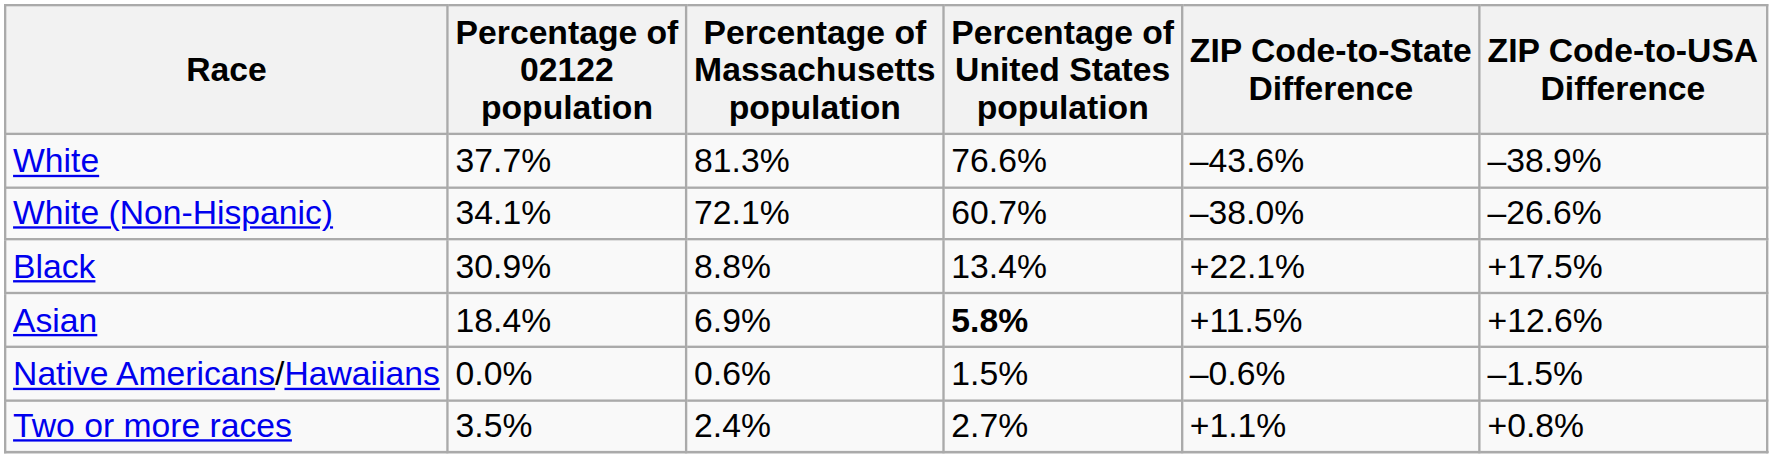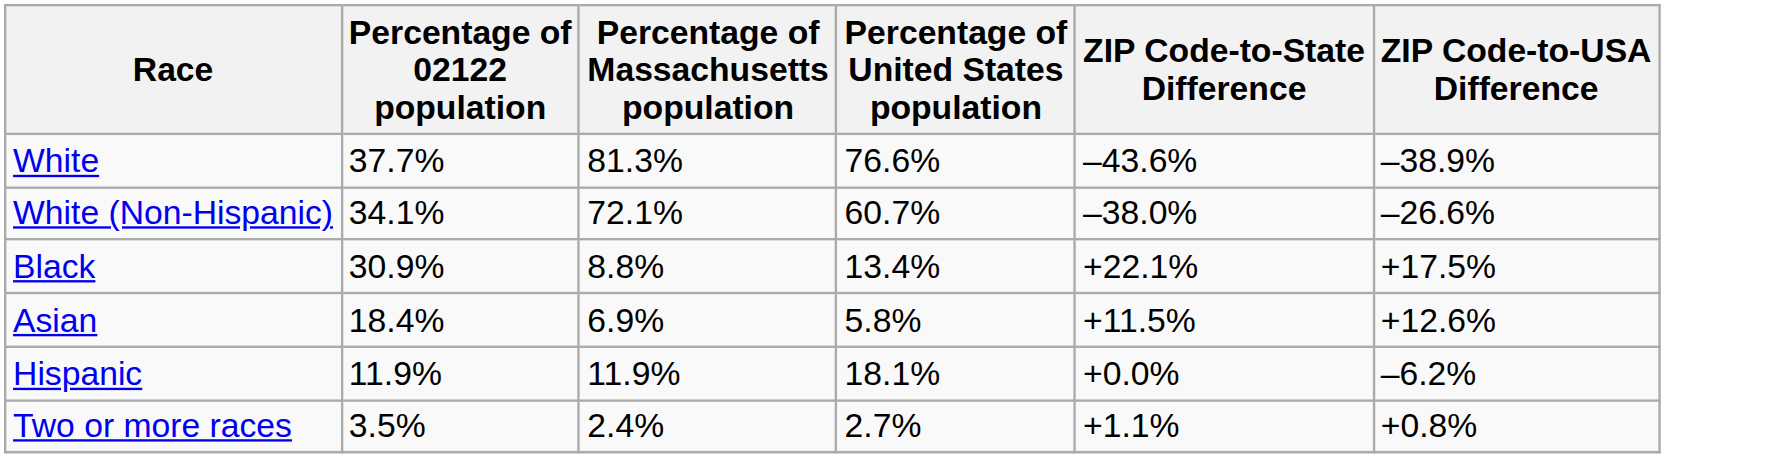 <table class="wikitable sortable collapsible" style="font-size: 90%;">
 <tr>
 <th>Race</th>
 <th>Percentage of <br>02122<br>population</th>
 <th>Percentage of<br>Massachusetts<br>population</th>
 <th>Percentage of<br>United States<br>population</th>
 <th>ZIP Code-to-State<br>Difference</th>
 <th>ZIP Code-to-USA<br>Difference</th>
 </tr>
 <tr>
 <td><a href='#'>White</a></td>
 <td>37.7%</td>
 <td>81.3%</td>
 <td>76.6%</td>
 <td>–43.6%</td>
 <td>–38.9%</td>
 </tr>
 <tr>
 <td><a href='#'>White (Non-Hispanic)</a></td>
 <td>34.1%</td>
 <td>72.1%</td>
 <td>60.7%</td>
 <td>–38.0%</td>
 <td>–26.6%</td>
 </tr>
 <tr>
 <td><a href='#'>Black</a></td>
 <td>30.9%</td>
 <td>8.8%</td>
 <td>13.4%</td>
 <td>+22.1%</td>
 <td>+17.5%</td>
 </tr>
 <tr>
 <td><a href='#'>Asian</a></td>
 <td>18.4%</td>
 <td>6.9%</td>
-<td><strong>5.8%</strong></td>
+<td>5.8%</td>
 <td>+11.5%</td>
 <td>+12.6%</td>
 </tr>
 <tr>
-<td><a href='#'>Native Americans</a>/<a href='#'>Hawaiians</a></td>
-<td>0.0%</td>
-<td>0.6%</td>
-<td>1.5%</td>
-<td>–0.6%</td>
-<td>–1.5%</td>
+<td><a href='#'>Hispanic</a></td>
+<td>11.9%</td>
+<td>11.9%</td>
+<td>18.1%</td>
+<td>+0.0%</td>
+<td>–6.2%</td>
 </tr>
 <tr>
 <td><a href='#'>Two or more races</a></td>
 <td>3.5%</td>
 <td>2.4%</td>
 <td>2.7%</td>
 <td>+1.1%</td>
 <td>+0.8%</td>
 </tr>
 <tr>
 </tr>
 </table>
